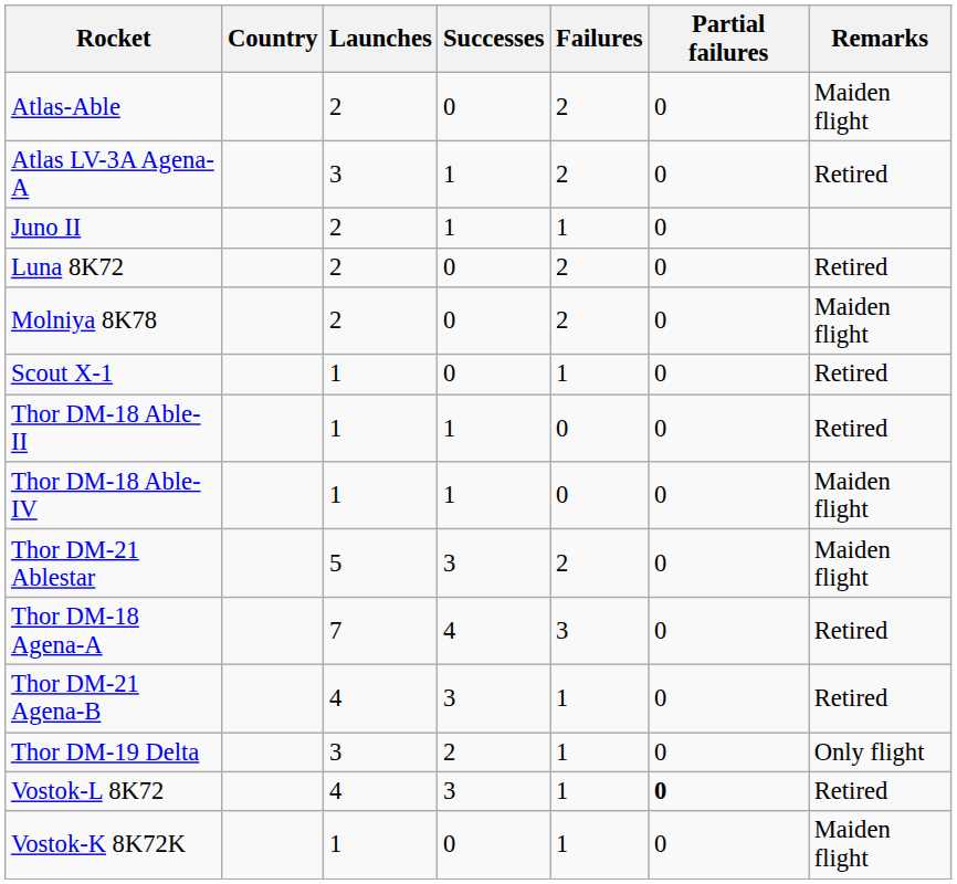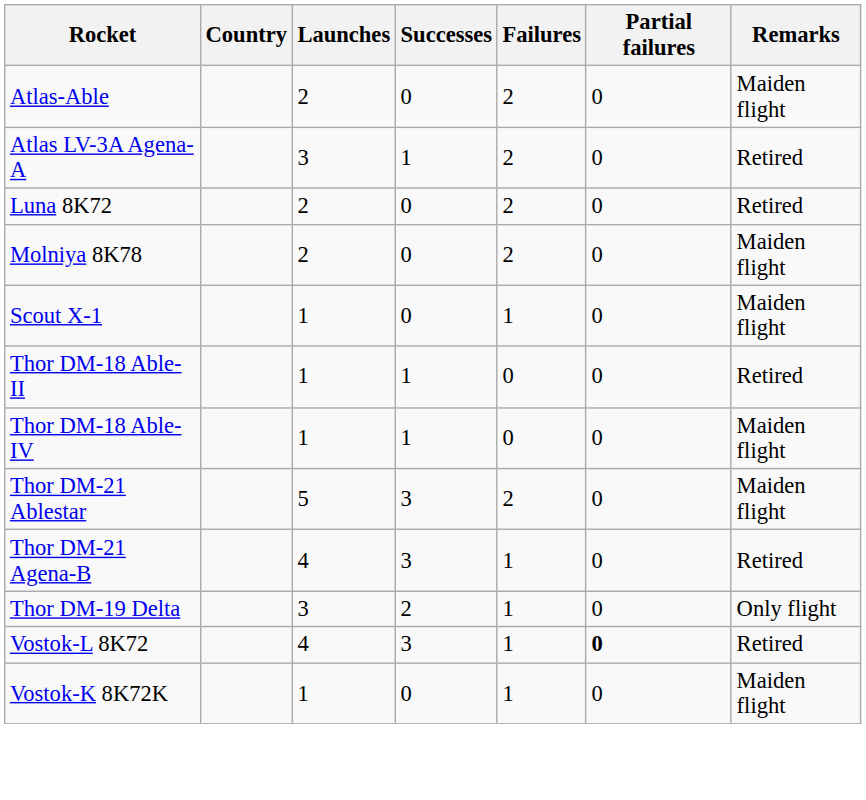 <table class="wikitable sortable">
 <tr>
 <th>Rocket</th>
 <th>Country</th>
 <th>Launches</th>
 <th>Successes</th>
 <th>Failures</th>
 <th>Partial failures</th>
 <th>Remarks</th>
 </tr>
 <tr>
 <td><a href='#'>Atlas-Able</a></td>
 <td></td>
 <td>2</td>
 <td>0</td>
 <td>2</td>
 <td>0</td>
 <td>Maiden flight</td>
 </tr>
 <tr>
 <td><a href='#'>Atlas LV-3A Agena-A</a></td>
 <td></td>
 <td>3</td>
 <td>1</td>
 <td>2</td>
 <td>0</td>
 <td>Retired</td>
 </tr>
 <tr>
-<td><a href='#'>Juno II</a></td>
-<td></td>
-<td>2</td>
-<td>1</td>
-<td>1</td>
-<td>0</td>
-<td></td>
-</tr>
-<tr>
 <td><a href='#'>Luna</a> 8K72</td>
 <td></td>
 <td>2</td>
 <td>0</td>
 <td>2</td>
 <td>0</td>
 <td>Retired</td>
 </tr>
 <tr>
 <td><a href='#'>Molniya</a> 8K78</td>
 <td></td>
 <td>2</td>
 <td>0</td>
 <td>2</td>
 <td>0</td>
 <td>Maiden flight</td>
 </tr>
 <tr>
 <td><a href='#'>Scout X-1</a></td>
 <td></td>
 <td>1</td>
 <td>0</td>
 <td>1</td>
 <td>0</td>
-<td>Retired</td>
+<td>Maiden flight</td>
 </tr>
 <tr>
 <td><a href='#'>Thor DM-18 Able-II</a></td>
 <td></td>
 <td>1</td>
 <td>1</td>
 <td>0</td>
 <td>0</td>
 <td>Retired</td>
 </tr>
 <tr>
 <td><a href='#'>Thor DM-18 Able-IV</a></td>
 <td></td>
 <td>1</td>
 <td>1</td>
 <td>0</td>
 <td>0</td>
 <td>Maiden flight</td>
 </tr>
 <tr>
 <td><a href='#'>Thor DM-21 Ablestar</a></td>
 <td></td>
 <td>5</td>
 <td>3</td>
 <td>2</td>
 <td>0</td>
 <td>Maiden flight</td>
-</tr>
-<tr>
-<td><a href='#'>Thor DM-18 Agena-A</a></td>
-<td></td>
-<td>7</td>
-<td>4</td>
-<td>3</td>
-<td>0</td>
-<td>Retired</td>
 </tr>
 <tr>
 <td><a href='#'>Thor DM-21 Agena-B</a></td>
 <td></td>
 <td>4</td>
 <td>3</td>
 <td>1</td>
 <td>0</td>
 <td>Retired</td>
 </tr>
 <tr>
 <td><a href='#'>Thor DM-19 Delta</a></td>
 <td></td>
 <td>3</td>
 <td>2</td>
 <td>1</td>
 <td>0</td>
 <td>Only flight</td>
 </tr>
 <tr>
 <td><a href='#'>Vostok-L</a> 8K72</td>
 <td></td>
 <td>4</td>
 <td>3</td>
 <td>1</td>
 <td><strong>0</strong></td>
 <td>Retired</td>
 </tr>
 <tr>
 <td><a href='#'>Vostok-K</a> 8K72K</td>
 <td></td>
 <td>1</td>
 <td>0</td>
 <td>1</td>
 <td>0</td>
 <td>Maiden flight</td>
 </tr>
 </table>
